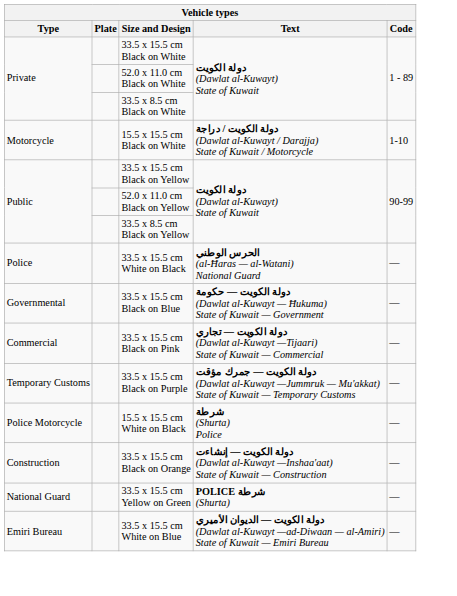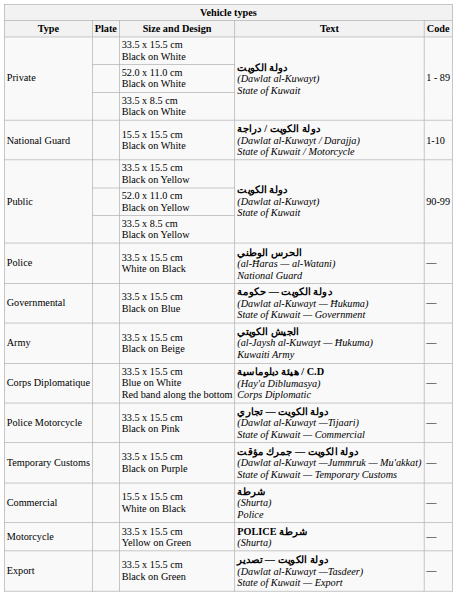 <table class="wikitable">
 <tr>
 <th colspan=5>Vehicle types</th>
 </tr>
 <tr>
 <th>Type</th>
 <th>Plate</th>
 <th>Size and Design</th>
 <th>Text</th>
 <th>Code</th>
 </tr>
 <tr>
 <td rowspan="3">Private</td>
 <td></td>
 <td>33.5 x 15.5 cm<br>Black on White</td>
 <td rowspan="3"><strong>دولة الكويت</strong> <br><em>(Dawlat al-Kuwayt)</em><br><em>State of Kuwait</em></td>
 <td rowspan="3">1 - 89</td>
 </tr>
 <tr>
 <td></td>
 <td>52.0 x 11.0 cm<br>Black on White</td>
 </tr>
 <tr>
 <td></td>
 <td>33.5 x 8.5 cm<br>Black on White</td>
 </tr>
 <tr>
-<td>Motorcycle</td>
+<td>National Guard</td>
 <td></td>
 <td>15.5 x 15.5 cm<br>Black on White</td>
 <td><strong>دولة الكويت / دراجة</strong> <br><em>(Dawlat al-Kuwayt / Darajja)</em><br><em>State of Kuwait / Motorcycle</em></td>
 <td>1-10</td>
 </tr>
 <tr>
 <td rowspan="3">Public</td>
 <td></td>
 <td>33.5 x 15.5 cm<br>Black on Yellow</td>
 <td rowspan="3"><strong>دولة الكويت</strong> <br><em>(Dawlat al-Kuwayt)</em><br><em>State of Kuwait</em></td>
 <td rowspan="3">90-99</td>
 </tr>
 <tr>
 <td></td>
 <td>52.0 x 11.0 cm<br>Black on Yellow</td>
 </tr>
 <tr>
 <td></td>
 <td>33.5 x 8.5 cm<br>Black on Yellow</td>
 </tr>
 <tr>
 <td>Police</td>
 <td></td>
 <td>33.5 x 15.5 cm<br>White on Black</td>
 <td><strong>الحرس الوطني</strong><br><em>(al-Ħaras — al-Watani)</em><br><em>National Guard</em></td>
 <td>—</td>
 </tr>
 <tr>
 <td>Governmental</td>
 <td></td>
 <td>33.5 x 15.5 cm<br>Black on Blue</td>
 <td><strong>دولة الكويت — حكومة</strong><br><em>(Dawlat al-Kuwayt — Ħukuma)</em><br><em>State of Kuwait — Government</em></td>
 <td>—</td>
 </tr>
 <tr>
-<td>Commercial</td>
+<td>Army</td>
+<td></td>
+<td>33.5 x 15.5 cm<br>Black on Beige</td>
+<td><strong>الجيش الكويتي</strong><br><em>(al-Jaysh al-Kuwayt — Ħukuma)</em><br><em>Kuwaiti Army</em></td>
+<td>—</td>
+</tr>
+<tr>
+<td>Corps Diplomatique</td>
+<td></td>
+<td>33.5 x 15.5 cm<br>Blue on White<br>Red band along the bottom</td>
+<td><strong>هيئة دبلوماسية / C.D</strong><br><em>(Hay'a Diblumasya)</em><br><em>Corps Diplomatic</em></td>
+<td>—</td>
+</tr>
+<tr>
+<td>Police Motorcycle</td>
 <td></td>
 <td>33.5 x 15.5 cm<br>Black on Pink</td>
 <td><strong>دولة الكويت — تجاري</strong><br><em>(Dawlat al-Kuwayt —Tijaari)</em><br><em>State of Kuwait — Commercial</em></td>
 <td>—</td>
 </tr>
 <tr>
 <td>Temporary Customs</td>
 <td></td>
 <td>33.5 x 15.5 cm<br>Black on Purple</td>
 <td><strong>دولة الكويت — جمرك مؤقت</strong><br><em>(Dawlat al-Kuwayt —Jummruk — Mu'akkat)</em><br><em>State of Kuwait — Temporary Customs</em></td>
 <td>—</td>
 </tr>
 <tr>
-<td>Police Motorcycle</td>
+<td>Commercial</td>
 <td></td>
 <td>15.5 x 15.5 cm<br>White on Black</td>
 <td><strong>شرطة</strong><br><em>(Shurta)</em><br><em>Police</em></td>
 <td>—</td>
 </tr>
 <tr>
-<td>Construction</td>
-<td></td>
-<td>33.5 x 15.5 cm<br>Black on Orange</td>
-<td><strong>دولة الكويت — إنشاءت</strong><br><em>(Dawlat al-Kuwayt —Inshaa'aat)</em><br><em>State of Kuwait — Construction</em></td>
-<td>—</td>
-</tr>
-<tr>
-<td>National Guard</td>
+<td>Motorcycle</td>
 <td></td>
 <td>33.5 x 15.5 cm<br>Yellow on Green</td>
 <td><strong>POLICE شرطة</strong><br><em>(Shurta)</em></td>
 <td>—</td>
 </tr>
 <tr>
-<td>Emiri Bureau</td>
+<td>Export</td>
 <td></td>
-<td>33.5 x 15.5 cm<br>White on Blue</td>
-<td><strong>دولة الكويت — الديوان الأميري</strong><br><em>(Dawlat al-Kuwayt —ad-Diwaan — al-Amiri)</em><br><em>State of Kuwait — Emiri Bureau</em></td>
+<td>33.5 x 15.5 cm<br>Black on Green</td>
+<td><strong>دولة الكويت — تصدير</strong><br><em>(Dawlat al-Kuwayt —Tasdeer)</em><br><em>State of Kuwait — Export</em></td>
 <td>—</td>
 </tr>
 </table>
